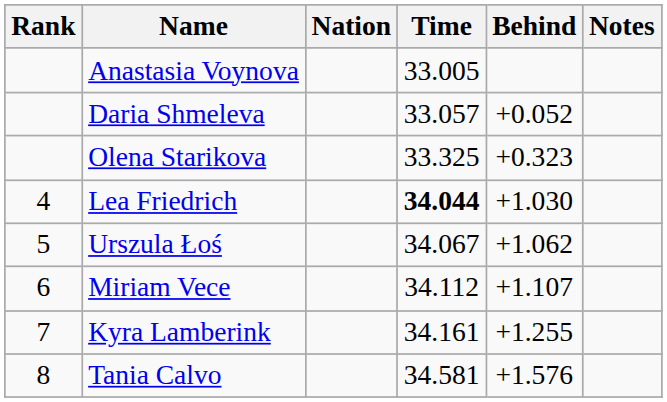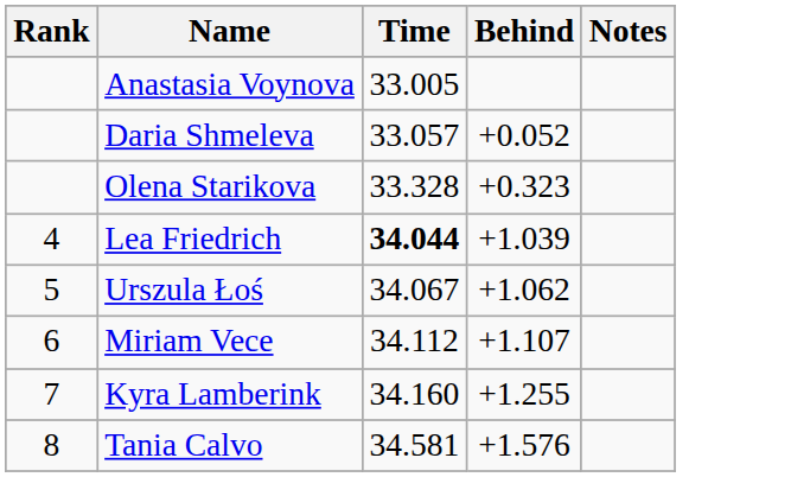 <table class="wikitable sortable" style="text-align:center">
 <tr>
 <th>Rank</th>
 <th>Name</th>
-<th>Nation</th>
 <th>Time</th>
 <th>Behind</th>
 <th>Notes</th>
 </tr>
 <tr>
 <td></td>
 <td align=left><a href='#'>Anastasia Voynova</a></td>
-<td align=left></td>
 <td>33.005</td>
 <td></td>
 <td></td>
 </tr>
 <tr>
 <td></td>
 <td align=left><a href='#'>Daria Shmeleva</a></td>
-<td align=left></td>
 <td>33.057</td>
 <td>+0.052</td>
 <td></td>
 </tr>
 <tr>
 <td></td>
 <td align=left><a href='#'>Olena Starikova</a></td>
-<td align=left></td>
-<td>33.325</td>
+<td>33.328</td>
 <td>+0.323</td>
 <td></td>
 </tr>
 <tr>
 <td>4</td>
 <td align=left><a href='#'>Lea Friedrich</a></td>
-<td align=left></td>
 <td><strong>34.044</strong></td>
-<td>+1.030</td>
+<td>+1.039</td>
 <td></td>
 </tr>
 <tr>
 <td>5</td>
 <td align=left><a href='#'>Urszula Łoś</a></td>
-<td align=left></td>
 <td>34.067</td>
 <td>+1.062</td>
 <td></td>
 </tr>
 <tr>
 <td>6</td>
 <td align=left><a href='#'>Miriam Vece</a></td>
-<td align=left></td>
 <td>34.112</td>
 <td>+1.107</td>
 <td></td>
 </tr>
 <tr>
 <td>7</td>
 <td align=left><a href='#'>Kyra Lamberink</a></td>
-<td align=left></td>
-<td>34.161</td>
+<td>34.160</td>
 <td>+1.255</td>
 <td></td>
 </tr>
 <tr>
 <td>8</td>
 <td align=left><a href='#'>Tania Calvo</a></td>
-<td align=left></td>
 <td>34.581</td>
 <td>+1.576</td>
 <td></td>
 </tr>
 </table>
